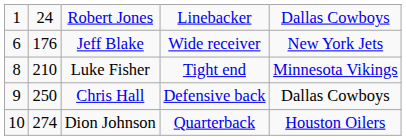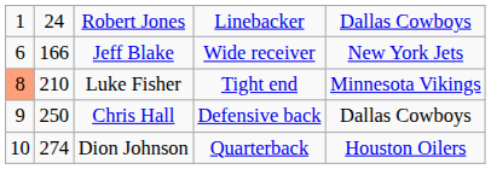 <table class="wikitable" style="text-align:center">
 <tr>
 <td>1</td>
 <td>24</td>
 <td><a href='#'>Robert Jones</a></td>
 <td><a href='#'>Linebacker</a></td>
 <td><a href='#'>Dallas Cowboys</a></td>
 </tr>
 <tr>
 <td>6</td>
-<td>176</td>
+<td>166</td>
 <td><a href='#'>Jeff Blake</a></td>
 <td><a href='#'>Wide receiver</a></td>
 <td><a href='#'>New York Jets</a></td>
 </tr>
 <tr>
-<td>8</td>
+<td style="background: lightsalmon;">8</td>
 <td>210</td>
 <td>Luke Fisher</td>
 <td><a href='#'>Tight end</a></td>
 <td><a href='#'>Minnesota Vikings</a></td>
 </tr>
 <tr>
 <td>9</td>
 <td>250</td>
 <td><a href='#'>Chris Hall</a></td>
 <td><a href='#'>Defensive back</a></td>
 <td>Dallas Cowboys</td>
 </tr>
 <tr>
 <td>10</td>
 <td>274</td>
 <td>Dion Johnson</td>
 <td><a href='#'>Quarterback</a></td>
 <td><a href='#'>Houston Oilers</a></td>
 </tr>
 </table>
